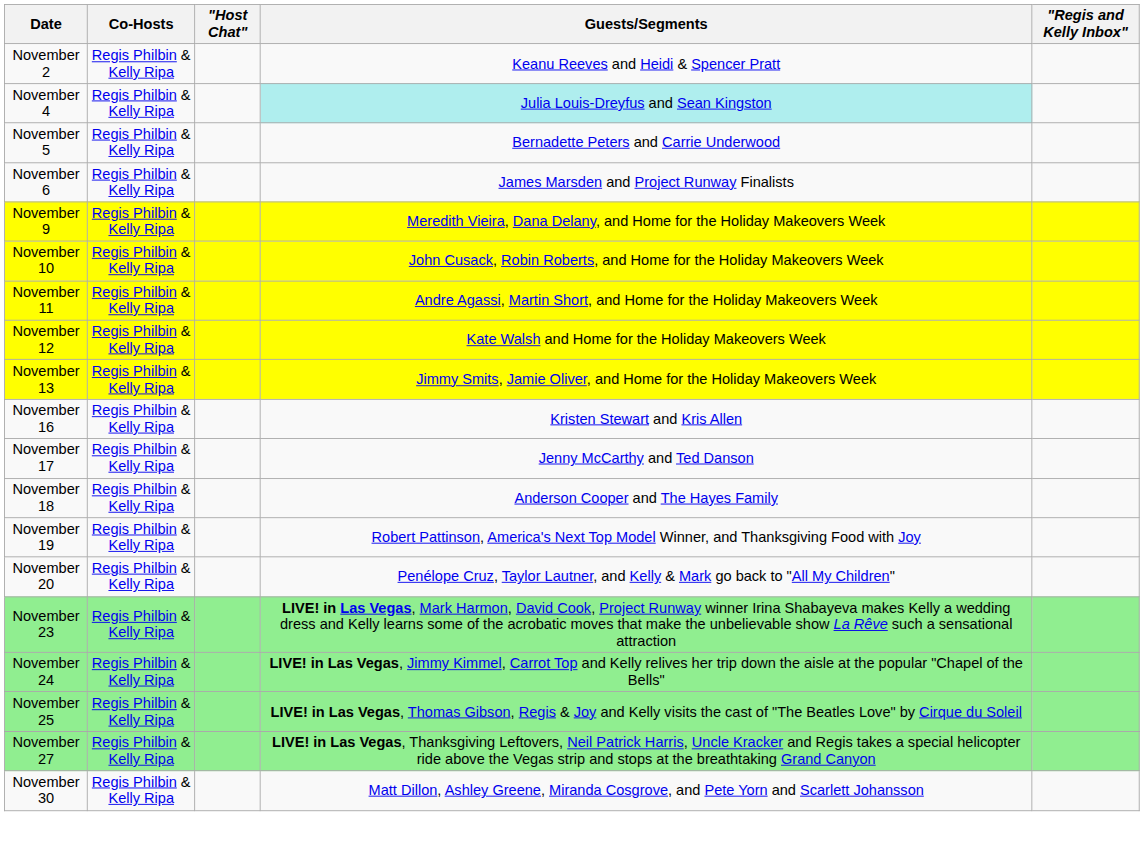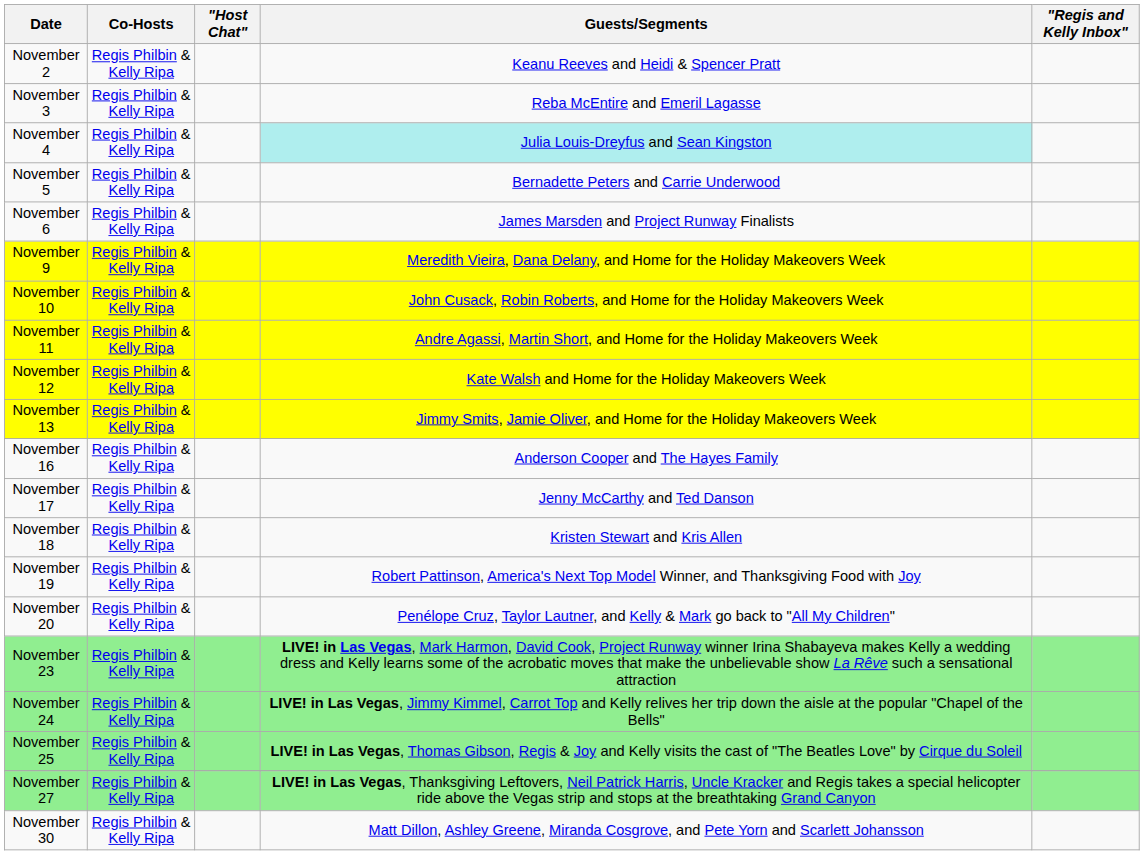 <table class="wikitable sortable" border="1" style="text-align:center">
 <tr>
 <th>Date</th>
 <th>Co-Hosts</th>
 <th><em>"Host Chat"</em></th>
 <th>Guests/Segments</th>
 <th><em>"Regis and Kelly Inbox"</em></th>
 </tr>
 <tr>
 <td>November 2</td>
 <td><a href='#'>Regis Philbin</a> & <a href='#'>Kelly Ripa</a></td>
 <td></td>
 <td><a href='#'>Keanu Reeves</a> and <a href='#'>Heidi</a> & <a href='#'>Spencer Pratt</a></td>
+<td></td>
+</tr>
+<tr>
+<td>November 3</td>
+<td><a href='#'>Regis Philbin</a> & <a href='#'>Kelly Ripa</a></td>
+<td></td>
+<td><a href='#'>Reba McEntire</a> and <a href='#'>Emeril Lagasse</a></td>
 <td></td>
 </tr>
 <tr>
 <td>November 4</td>
 <td><a href='#'>Regis Philbin</a> & <a href='#'>Kelly Ripa</a></td>
 <td></td>
 <td style="background: paleturquoise;"><a href='#'>Julia Louis-Dreyfus</a> and <a href='#'>Sean Kingston</a></td>
 <td></td>
 </tr>
 <tr>
 <td>November 5</td>
 <td><a href='#'>Regis Philbin</a> & <a href='#'>Kelly Ripa</a></td>
 <td></td>
 <td><a href='#'>Bernadette Peters</a> and <a href='#'>Carrie Underwood</a></td>
 <td></td>
 </tr>
 <tr>
 <td>November 6</td>
 <td><a href='#'>Regis Philbin</a> & <a href='#'>Kelly Ripa</a></td>
 <td></td>
 <td><a href='#'>James Marsden</a> and <a href='#'>Project Runway</a> Finalists</td>
 <td></td>
 </tr>
 <tr bgcolor=yellow>
 <td>November 9</td>
 <td><a href='#'>Regis Philbin</a> & <a href='#'>Kelly Ripa</a></td>
 <td></td>
 <td><a href='#'>Meredith Vieira</a>, <a href='#'>Dana Delany</a>, and Home for the Holiday Makeovers Week</td>
 <td></td>
 </tr>
 <tr bgcolor=yellow>
 <td>November 10</td>
 <td><a href='#'>Regis Philbin</a> & <a href='#'>Kelly Ripa</a></td>
 <td></td>
 <td><a href='#'>John Cusack</a>, <a href='#'>Robin Roberts</a>, and Home for the Holiday Makeovers Week</td>
 <td></td>
 </tr>
 <tr bgcolor=yellow>
 <td>November 11</td>
 <td><a href='#'>Regis Philbin</a> & <a href='#'>Kelly Ripa</a></td>
 <td></td>
 <td><a href='#'>Andre Agassi</a>, <a href='#'>Martin Short</a>, and Home for the Holiday Makeovers Week</td>
 <td></td>
 </tr>
 <tr bgcolor=yellow>
 <td>November 12</td>
 <td><a href='#'>Regis Philbin</a> & <a href='#'>Kelly Ripa</a></td>
 <td></td>
 <td><a href='#'>Kate Walsh</a> and Home for the Holiday Makeovers Week</td>
 <td></td>
 </tr>
 <tr bgcolor=yellow>
 <td>November 13</td>
 <td><a href='#'>Regis Philbin</a> & <a href='#'>Kelly Ripa</a></td>
 <td></td>
 <td><a href='#'>Jimmy Smits</a>, <a href='#'>Jamie Oliver</a>, and Home for the Holiday Makeovers Week</td>
 <td></td>
 </tr>
 <tr>
 <td>November 16</td>
 <td><a href='#'>Regis Philbin</a> & <a href='#'>Kelly Ripa</a></td>
 <td></td>
-<td><a href='#'>Kristen Stewart</a> and <a href='#'>Kris Allen</a></td>
+<td><a href='#'>Anderson Cooper</a> and <a href='#'>The Hayes Family</a></td>
 <td></td>
 </tr>
 <tr>
 <td>November 17</td>
 <td><a href='#'>Regis Philbin</a> & <a href='#'>Kelly Ripa</a></td>
 <td></td>
 <td><a href='#'>Jenny McCarthy</a> and <a href='#'>Ted Danson</a></td>
 <td></td>
 </tr>
 <tr>
 <td>November 18</td>
 <td><a href='#'>Regis Philbin</a> & <a href='#'>Kelly Ripa</a></td>
 <td></td>
-<td><a href='#'>Anderson Cooper</a> and <a href='#'>The Hayes Family</a></td>
+<td><a href='#'>Kristen Stewart</a> and <a href='#'>Kris Allen</a></td>
 <td></td>
 </tr>
 <tr>
 <td>November 19</td>
 <td><a href='#'>Regis Philbin</a> & <a href='#'>Kelly Ripa</a></td>
 <td></td>
 <td><a href='#'>Robert Pattinson</a>, <a href='#'>America's Next Top Model</a> Winner, and Thanksgiving Food with <a href='#'>Joy</a></td>
 <td></td>
 </tr>
 <tr>
 <td>November 20</td>
 <td><a href='#'>Regis Philbin</a> & <a href='#'>Kelly Ripa</a></td>
 <td></td>
 <td><a href='#'>Penélope Cruz</a>, <a href='#'>Taylor Lautner</a>, and <a href='#'>Kelly</a> & <a href='#'>Mark</a> go back to "<a href='#'>All My Children</a>"</td>
 <td></td>
 </tr>
 <tr bgcolor=lightgreen>
 <td>November 23</td>
 <td><a href='#'>Regis Philbin</a> & <a href='#'>Kelly Ripa</a></td>
 <td></td>
 <td><strong>LIVE! in <a href='#'>Las Vegas</a></strong>, <a href='#'>Mark Harmon</a>, <a href='#'>David Cook</a>, <a href='#'>Project Runway</a> winner Irina Shabayeva makes Kelly a wedding dress and Kelly learns some of the acrobatic moves that make the unbelievable show <em><a href='#'>La Rêve</a></em> such a sensational attraction</td>
 <td></td>
 </tr>
 <tr bgcolor=lightgreen>
 <td>November 24</td>
 <td><a href='#'>Regis Philbin</a> & <a href='#'>Kelly Ripa</a></td>
 <td></td>
 <td><strong>LIVE! in Las Vegas</strong>, <a href='#'>Jimmy Kimmel</a>, <a href='#'>Carrot Top</a> and Kelly relives her trip down the aisle at the popular "Chapel of the Bells"</td>
 <td></td>
 </tr>
 <tr bgcolor=lightgreen>
 <td>November 25</td>
 <td><a href='#'>Regis Philbin</a> & <a href='#'>Kelly Ripa</a></td>
 <td></td>
 <td><strong>LIVE! in Las Vegas</strong>, <a href='#'>Thomas Gibson</a>, <a href='#'>Regis</a> & <a href='#'>Joy</a> and Kelly visits the cast of "The Beatles Love" by <a href='#'>Cirque du Soleil</a></td>
 <td></td>
 </tr>
 <tr>
 </tr>
 <tr bgcolor=lightgreen>
 <td>November 27</td>
 <td><a href='#'>Regis Philbin</a> & <a href='#'>Kelly Ripa</a></td>
 <td></td>
 <td><strong>LIVE! in Las Vegas</strong>, Thanksgiving Leftovers, <a href='#'>Neil Patrick Harris</a>, <a href='#'>Uncle Kracker</a> and Regis takes a special helicopter ride above the Vegas strip and stops at the breathtaking <a href='#'>Grand Canyon</a></td>
 <td></td>
 </tr>
 <tr>
 <td>November 30</td>
 <td><a href='#'>Regis Philbin</a> & <a href='#'>Kelly Ripa</a></td>
 <td></td>
 <td><a href='#'>Matt Dillon</a>, <a href='#'>Ashley Greene</a>, <a href='#'>Miranda Cosgrove</a>, and <a href='#'>Pete Yorn</a> and <a href='#'>Scarlett Johansson</a></td>
 <td></td>
 </tr>
 </table>
